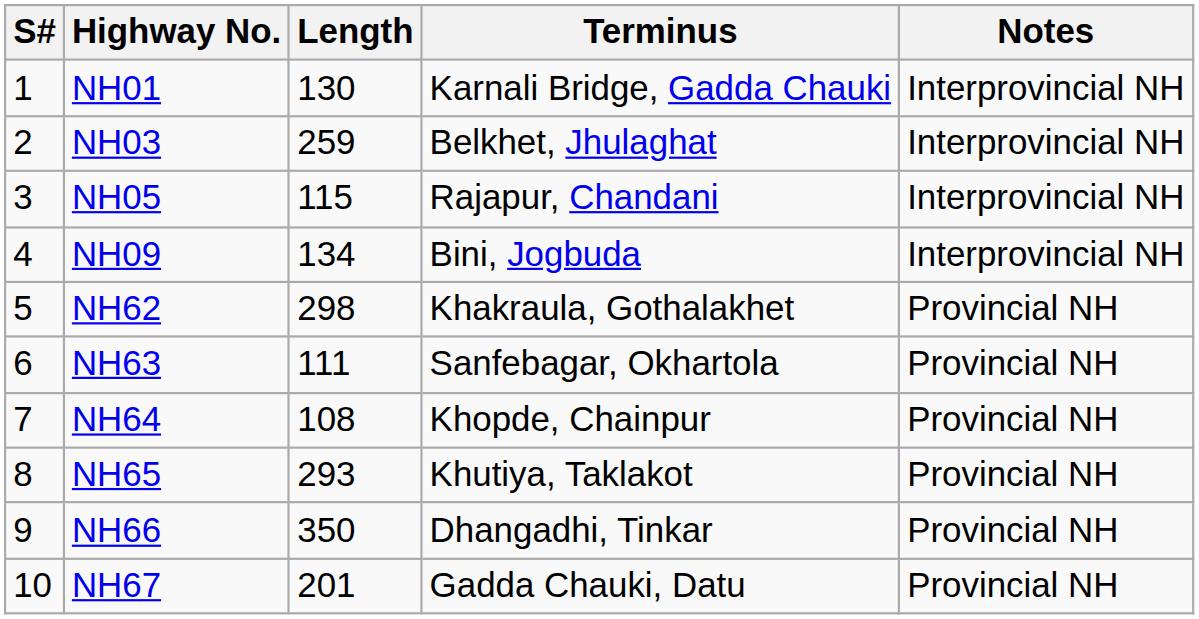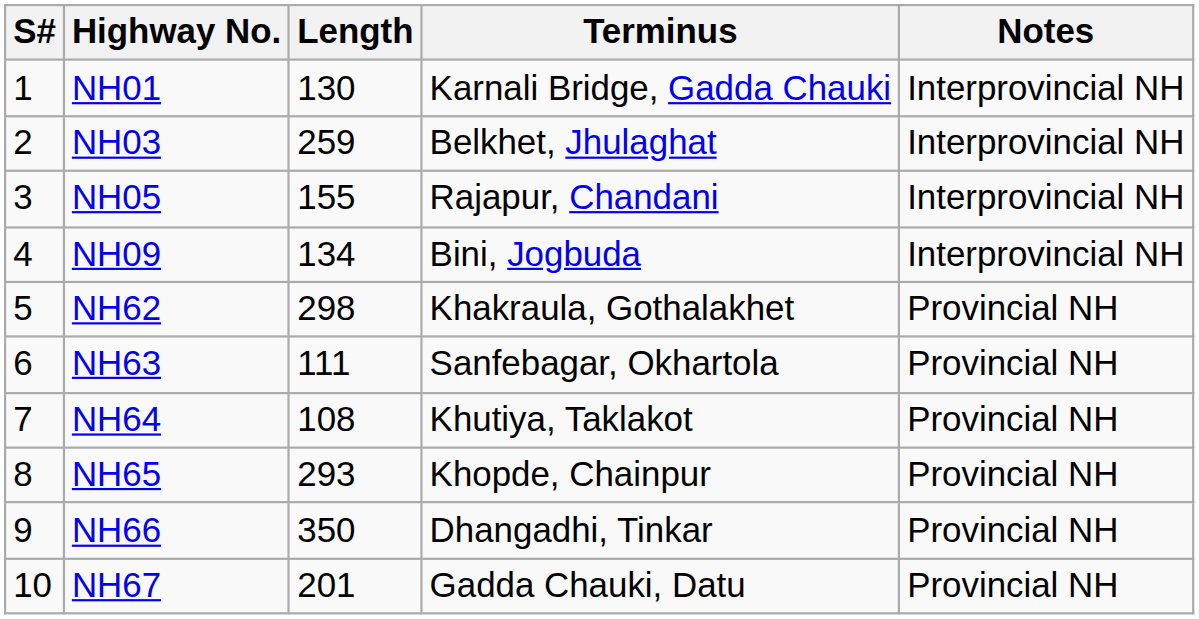 <table class="wikitable">
 <tr>
 <th>S#</th>
 <th>Highway No.</th>
 <th>Length</th>
 <th>Terminus</th>
 <th>Notes</th>
 </tr>
 <tr>
 <td>1</td>
 <td><a href='#'>NH01</a></td>
 <td>130</td>
 <td>Karnali Bridge, <a href='#'>Gadda Chauki</a></td>
 <td>Interprovincial NH</td>
 </tr>
 <tr>
 <td>2</td>
 <td><a href='#'>NH03</a></td>
 <td>259</td>
 <td>Belkhet, <a href='#'>Jhulaghat</a></td>
 <td>Interprovincial NH</td>
 </tr>
 <tr>
 <td>3</td>
 <td><a href='#'>NH05</a></td>
-<td>115</td>
+<td>155</td>
 <td>Rajapur, <a href='#'>Chandani</a></td>
 <td>Interprovincial NH</td>
 </tr>
 <tr>
 <td>4</td>
 <td><a href='#'>NH09</a></td>
 <td>134</td>
 <td>Bini, <a href='#'>Jogbuda</a></td>
 <td>Interprovincial NH</td>
 </tr>
 <tr>
 <td>5</td>
 <td><a href='#'>NH62</a></td>
 <td>298</td>
 <td>Khakraula, Gothalakhet</td>
 <td>Provincial NH</td>
 </tr>
 <tr>
 <td>6</td>
 <td><a href='#'>NH63</a></td>
 <td>111</td>
 <td>Sanfebagar, Okhartola</td>
 <td>Provincial NH</td>
 </tr>
 <tr>
 <td>7</td>
 <td><a href='#'>NH64</a></td>
 <td>108</td>
-<td>Khopde, Chainpur</td>
+<td>Khutiya, Taklakot</td>
 <td>Provincial NH</td>
 </tr>
 <tr>
 <td>8</td>
 <td><a href='#'>NH65</a></td>
 <td>293</td>
-<td>Khutiya, Taklakot</td>
+<td>Khopde, Chainpur</td>
 <td>Provincial NH</td>
 </tr>
 <tr>
 <td>9</td>
 <td><a href='#'>NH66</a></td>
 <td>350</td>
 <td>Dhangadhi, Tinkar</td>
 <td>Provincial NH</td>
 </tr>
 <tr>
 <td>10</td>
 <td><a href='#'>NH67</a></td>
 <td>201</td>
 <td>Gadda Chauki, Datu</td>
 <td>Provincial NH</td>
 </tr>
 </table>
